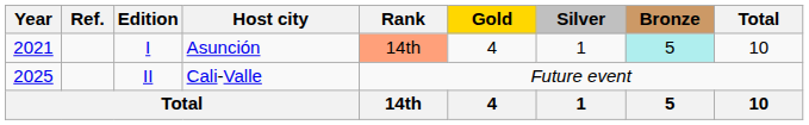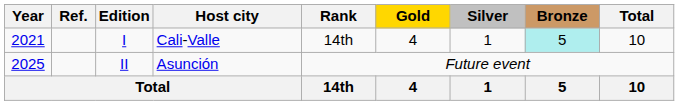 <table class="wikitable sortable" style="text-align:center;">
 <tr>
 <th scope="col"> Year </th>
 <th scope="col" class="unsortable"> Ref. </th>
 <th scope="col">Edition</th>
 <th scope="col" style="width:150px;">Host city</th>
 <th scope="col" style="width:4.5em;"> Rank </th>
 <th scope="col" style="width:4.5em; background:gold">Gold</th>
 <th scope="col" style="width:4.5em; background:silver">Silver</th>
 <th scope="col" style="width:4.5em; background:#cc9966">Bronze</th>
 <th scope="col" style="width:4.5em;">Total</th>
 </tr>
 <tr>
 <td><a href='#'>2021</a></td>
 <td></td>
 <td><a href='#'>I</a></td>
-<td align=left> <a href='#'>Asunción</a></td>
-<td style="background: lightsalmon;">14th</td>
+<td align=left> <a href='#'>Cali</a>-<a href='#'>Valle</a></td>
+<td>14th</td>
 <td>4</td>
 <td>1</td>
 <td style="background: paleturquoise;">5</td>
 <td>10</td>
 </tr>
 <tr>
 <td><a href='#'>2025</a></td>
 <td></td>
 <td><a href='#'>II</a></td>
-<td align=left> <a href='#'>Cali</a>-<a href='#'>Valle</a></td>
+<td align=left> <a href='#'>Asunción</a></td>
 <td colspan=5 style="text-align:center"><em>Future event</em></td>
 </tr>
 <tr class="sortbottom">
 <th colspan=4>Total</th>
 <th>14th</th>
 <th>4</th>
 <th>1</th>
 <th>5</th>
 <th>10</th>
 </tr>
 </table>
